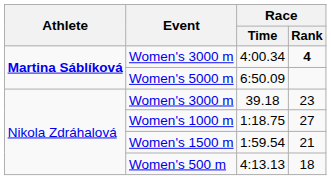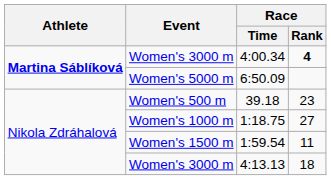 <table class=wikitable style=font-size:90%;text-align:center>
 <tr>
 <th rowspan=2>Athlete</th>
 <th rowspan=2>Event</th>
 <th colspan="2">Race</th>
 </tr>
 <tr style="font-size:95%">
 <th>Time</th>
 <th>Rank</th>
 </tr>
 <tr>
 <td align=left rowspan=2><strong><a href='#'>Martina Sáblíková</a></strong></td>
 <td align=left><a href='#'>Women's 3000 m</a></td>
 <td>4:00.34</td>
 <td><strong>4</strong></td>
 </tr>
 <tr>
 <td align=left><a href='#'>Women's 5000 m</a></td>
 <td>6:50.09</td>
 <td></td>
 </tr>
 <tr>
 <td align=left rowspan=5><a href='#'>Nikola Zdráhalová</a></td>
-<td align=left><a href='#'>Women's 3000 m</a></td>
+<td align=left><a href='#'>Women's 500 m</a></td>
 <td>39.18</td>
 <td>23</td>
 </tr>
 <tr>
 <td align=left><a href='#'>Women's 1000 m</a></td>
 <td>1:18.75</td>
 <td>27</td>
 </tr>
 <tr>
 <td align=left><a href='#'>Women's 1500 m</a></td>
 <td>1:59.54</td>
-<td>21</td>
+<td>11</td>
 </tr>
 <tr>
-<td align=left><a href='#'>Women's 500 m</a></td>
+<td align=left><a href='#'>Women's 3000 m</a></td>
 <td>4:13.13</td>
 <td>18</td>
 </tr>
 </table>
